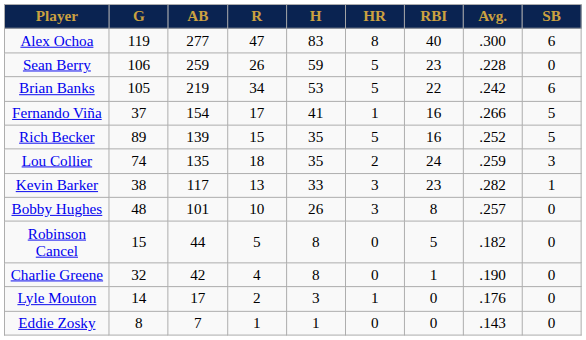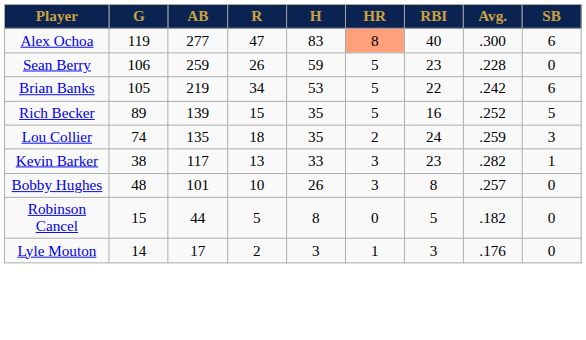 <table class="wikitable sortable">
 <tr>
 <th style=" background:#0a2351; color:#CBA140;" width="16%">Player</th>
 <th style=" background:#0a2351; color:#CBA140;" width="9%">G</th>
 <th style=" background:#0a2351; color:#CBA140;" width="9%">AB</th>
 <th style=" background:#0a2351; color:#CBA140;" width="9%">R</th>
 <th style=" background:#0a2351; color:#CBA140;" width="9%">H</th>
 <th style=" background:#0a2351; color:#CBA140;" width="9%">HR</th>
 <th style=" background:#0a2351; color:#CBA140;" width="9%">RBI</th>
 <th style=" background:#0a2351; color:#CBA140;" width="9%">Avg.</th>
 <th style=" background:#0a2351; color:#CBA140;" width="9%">SB</th>
 </tr>
 <tr align="center">
 <td><a href='#'>Alex Ochoa</a></td>
 <td>119</td>
 <td>277</td>
 <td>47</td>
 <td>83</td>
-<td>8</td>
+<td style="background: lightsalmon;">8</td>
 <td>40</td>
 <td>.300</td>
 <td>6</td>
 </tr>
 <tr align="center">
 <td><a href='#'>Sean Berry</a></td>
 <td>106</td>
 <td>259</td>
 <td>26</td>
 <td>59</td>
 <td>5</td>
 <td>23</td>
 <td>.228</td>
 <td>0</td>
 </tr>
 <tr align=center>
 <td><a href='#'>Brian Banks</a></td>
 <td>105</td>
 <td>219</td>
 <td>34</td>
 <td>53</td>
 <td>5</td>
 <td>22</td>
 <td>.242</td>
 <td>6</td>
-</tr>
-<tr align=center>
-<td><a href='#'>Fernando Viña</a></td>
-<td>37</td>
-<td>154</td>
-<td>17</td>
-<td>41</td>
-<td>1</td>
-<td>16</td>
-<td>.266</td>
-<td>5</td>
 </tr>
 <tr align=center>
 <td><a href='#'>Rich Becker</a></td>
 <td>89</td>
 <td>139</td>
 <td>15</td>
 <td>35</td>
 <td>5</td>
 <td>16</td>
 <td>.252</td>
 <td>5</td>
 </tr>
 <tr align=center>
 <td><a href='#'>Lou Collier</a></td>
 <td>74</td>
 <td>135</td>
 <td>18</td>
 <td>35</td>
 <td>2</td>
 <td>24</td>
 <td>.259</td>
 <td>3</td>
 </tr>
 <tr align=center>
 <td><a href='#'>Kevin Barker</a></td>
 <td>38</td>
 <td>117</td>
 <td>13</td>
 <td>33</td>
 <td>3</td>
 <td>23</td>
 <td>.282</td>
 <td>1</td>
 </tr>
 <tr align=center>
 <td><a href='#'>Bobby Hughes</a></td>
 <td>48</td>
 <td>101</td>
 <td>10</td>
 <td>26</td>
 <td>3</td>
 <td>8</td>
 <td>.257</td>
 <td>0</td>
 </tr>
 <tr align=center>
 <td><a href='#'>Robinson Cancel</a></td>
 <td>15</td>
 <td>44</td>
 <td>5</td>
 <td>8</td>
 <td>0</td>
 <td>5</td>
 <td>.182</td>
 <td>0</td>
 </tr>
 <tr align=center>
-<td><a href='#'>Charlie Greene</a></td>
-<td>32</td>
-<td>42</td>
-<td>4</td>
-<td>8</td>
-<td>0</td>
-<td>1</td>
-<td>.190</td>
-<td>0</td>
-</tr>
-<tr align=center>
 <td><a href='#'>Lyle Mouton</a></td>
 <td>14</td>
 <td>17</td>
 <td>2</td>
 <td>3</td>
 <td>1</td>
-<td>0</td>
+<td>3</td>
 <td>.176</td>
 <td>0</td>
 </tr>
-<tr align=center>
-<td><a href='#'>Eddie Zosky</a></td>
-<td>8</td>
-<td>7</td>
-<td>1</td>
-<td>1</td>
-<td>0</td>
-<td>0</td>
-<td>.143</td>
-<td>0</td>
-</tr>
 </table>
